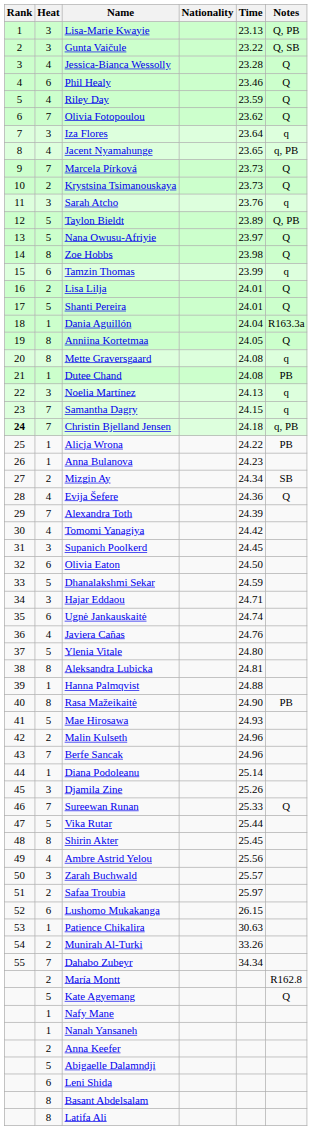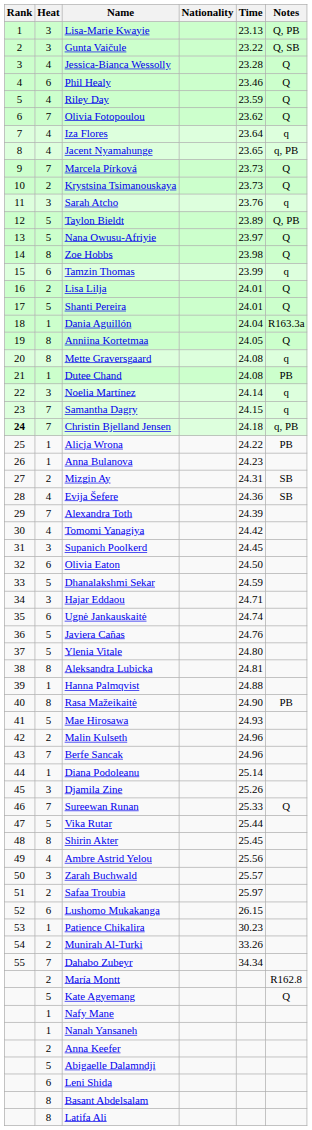 <table class="wikitable sortable" style="text-align:center">
 <tr>
 <th>Rank</th>
 <th>Heat</th>
 <th>Name</th>
 <th>Nationality</th>
 <th>Time</th>
 <th>Notes</th>
 </tr>
 <tr bgcolor=ccffcc>
 <td>1</td>
 <td>3</td>
 <td align=left><a href='#'>Lisa-Marie Kwayie</a></td>
 <td align=left></td>
 <td>23.13</td>
 <td>Q, PB</td>
 </tr>
 <tr bgcolor=ccffcc>
 <td>2</td>
 <td>3</td>
 <td align=left><a href='#'>Gunta Vaičule</a></td>
 <td align=left></td>
 <td>23.22</td>
 <td>Q, SB</td>
 </tr>
 <tr bgcolor=ccffcc>
 <td>3</td>
 <td>4</td>
 <td align=left><a href='#'>Jessica-Bianca Wessolly</a></td>
 <td align=left></td>
 <td>23.28</td>
 <td>Q</td>
 </tr>
 <tr bgcolor=ccffcc>
 <td>4</td>
 <td>6</td>
 <td align=left><a href='#'>Phil Healy</a></td>
 <td align=left></td>
 <td>23.46</td>
 <td>Q</td>
 </tr>
 <tr bgcolor=ccffcc>
 <td>5</td>
 <td>4</td>
 <td align=left><a href='#'>Riley Day</a></td>
 <td align=left></td>
 <td>23.59</td>
 <td>Q</td>
 </tr>
 <tr bgcolor=ccffcc>
 <td>6</td>
 <td>7</td>
 <td align=left><a href='#'>Olivia Fotopoulou</a></td>
 <td align=left></td>
 <td>23.62</td>
 <td>Q</td>
 </tr>
 <tr bgcolor=ddffdd>
 <td>7</td>
-<td>3</td>
+<td>4</td>
 <td align=left><a href='#'>Iza Flores</a></td>
 <td align=left></td>
 <td>23.64</td>
 <td>q</td>
 </tr>
 <tr bgcolor=ddffdd>
 <td>8</td>
 <td>4</td>
 <td align=left><a href='#'>Jacent Nyamahunge</a></td>
 <td align=left></td>
 <td>23.65</td>
 <td>q, PB</td>
 </tr>
 <tr bgcolor=ccffcc>
 <td>9</td>
 <td>7</td>
 <td align=left><a href='#'>Marcela Pírková</a></td>
 <td align=left></td>
 <td>23.73</td>
 <td>Q</td>
 </tr>
 <tr bgcolor=ccffcc>
 <td>10</td>
 <td>2</td>
 <td align=left><a href='#'>Krystsina Tsimanouskaya</a></td>
 <td align=left></td>
 <td>23.73</td>
 <td>Q</td>
 </tr>
 <tr bgcolor=ddffdd>
 <td>11</td>
 <td>3</td>
 <td align=left><a href='#'>Sarah Atcho</a></td>
 <td align=left></td>
 <td>23.76</td>
 <td>q</td>
 </tr>
 <tr bgcolor=ccffcc>
 <td>12</td>
 <td>5</td>
 <td align=left><a href='#'>Taylon Bieldt</a></td>
 <td align=left></td>
 <td>23.89</td>
 <td>Q, PB</td>
 </tr>
 <tr bgcolor=ccffcc>
 <td>13</td>
 <td>5</td>
 <td align=left><a href='#'>Nana Owusu-Afriyie</a></td>
 <td align=left></td>
 <td>23.97</td>
 <td>Q</td>
 </tr>
 <tr bgcolor=ccffcc>
 <td>14</td>
 <td>8</td>
 <td align=left><a href='#'>Zoe Hobbs</a></td>
 <td align=left></td>
 <td>23.98</td>
 <td>Q</td>
 </tr>
 <tr bgcolor=ddffdd>
 <td>15</td>
 <td>6</td>
 <td align=left><a href='#'>Tamzin Thomas</a></td>
 <td align=left></td>
 <td>23.99</td>
 <td>q</td>
 </tr>
 <tr bgcolor=ccffcc>
 <td>16</td>
 <td>2</td>
 <td align=left><a href='#'>Lisa Lilja</a></td>
 <td align=left></td>
 <td>24.01</td>
 <td>Q</td>
 </tr>
 <tr bgcolor=ccffcc>
 <td>17</td>
 <td>5</td>
 <td align=left><a href='#'>Shanti Pereira</a></td>
 <td align=left></td>
 <td>24.01</td>
 <td>Q</td>
 </tr>
 <tr bgcolor=ccffcc>
 <td>18</td>
 <td>1</td>
 <td align=left><a href='#'>Dania Aguillón</a></td>
 <td align=left></td>
 <td>24.04</td>
 <td>R163.3a</td>
 </tr>
 <tr bgcolor=ccffcc>
 <td>19</td>
 <td>8</td>
 <td align=left><a href='#'>Anniina Kortetmaa</a></td>
 <td align=left></td>
 <td>24.05</td>
 <td>Q</td>
 </tr>
 <tr bgcolor=ddffdd>
 <td>20</td>
 <td>8</td>
 <td align=left><a href='#'>Mette Graversgaard</a></td>
 <td align=left></td>
 <td>24.08</td>
 <td>q</td>
 </tr>
 <tr bgcolor=ccffcc>
 <td>21</td>
 <td>1</td>
 <td align=left><a href='#'>Dutee Chand</a></td>
 <td align=left></td>
 <td>24.08</td>
 <td>PB</td>
 </tr>
 <tr bgcolor=ddffdd>
 <td>22</td>
 <td>3</td>
 <td align=left><a href='#'>Noelia Martínez</a></td>
 <td align=left></td>
-<td>24.13</td>
+<td>24.14</td>
 <td>q</td>
 </tr>
 <tr bgcolor=ddffdd>
 <td>23</td>
 <td>7</td>
 <td align=left><a href='#'>Samantha Dagry</a></td>
 <td align=left></td>
 <td>24.15</td>
 <td>q</td>
 </tr>
 <tr bgcolor=ddffdd>
 <td><strong>24</strong></td>
 <td>7</td>
 <td align=left><a href='#'>Christin Bjelland Jensen</a></td>
 <td align=left></td>
 <td>24.18</td>
 <td>q, PB</td>
 </tr>
 <tr>
 <td>25</td>
 <td>1</td>
 <td align=left><a href='#'>Alicja Wrona</a></td>
 <td align=left></td>
 <td>24.22</td>
 <td>PB</td>
 </tr>
 <tr>
 <td>26</td>
 <td>1</td>
 <td align=left><a href='#'>Anna Bulanova</a></td>
 <td align=left></td>
 <td>24.23</td>
 <td></td>
 </tr>
 <tr>
 <td>27</td>
 <td>2</td>
 <td align=left><a href='#'>Mizgin Ay</a></td>
 <td align=left></td>
-<td>24.34</td>
+<td>24.31</td>
 <td>SB</td>
 </tr>
 <tr>
 <td>28</td>
 <td>4</td>
 <td align=left><a href='#'>Evija Šefere</a></td>
 <td align=left></td>
 <td>24.36</td>
-<td>Q</td>
+<td>SB</td>
 </tr>
 <tr>
 <td>29</td>
 <td>7</td>
 <td align=left><a href='#'>Alexandra Toth</a></td>
 <td align=left></td>
 <td>24.39</td>
 <td></td>
 </tr>
 <tr>
 <td>30</td>
 <td>4</td>
 <td align=left><a href='#'>Tomomi Yanagiya</a></td>
 <td align=left></td>
 <td>24.42</td>
 <td></td>
 </tr>
 <tr>
 <td>31</td>
 <td>3</td>
 <td align=left><a href='#'>Supanich Poolkerd</a></td>
 <td align=left></td>
 <td>24.45</td>
 <td></td>
 </tr>
 <tr>
 <td>32</td>
 <td>6</td>
 <td align=left><a href='#'>Olivia Eaton</a></td>
 <td align=left></td>
 <td>24.50</td>
 <td></td>
 </tr>
 <tr>
 <td>33</td>
 <td>5</td>
 <td align=left><a href='#'>Dhanalakshmi Sekar</a></td>
 <td align=left></td>
 <td>24.59</td>
 <td></td>
 </tr>
 <tr>
 <td>34</td>
 <td>3</td>
 <td align=left><a href='#'>Hajar Eddaou</a></td>
 <td align=left></td>
 <td>24.71</td>
 <td></td>
 </tr>
 <tr>
 <td>35</td>
 <td>6</td>
 <td align=left><a href='#'>Ugnė Jankauskaitė</a></td>
 <td align=left></td>
 <td>24.74</td>
 <td></td>
 </tr>
 <tr>
 <td>36</td>
-<td>4</td>
+<td>5</td>
 <td align=left><a href='#'>Javiera Cañas</a></td>
 <td align=left></td>
 <td>24.76</td>
 <td></td>
 </tr>
 <tr>
 <td>37</td>
 <td>5</td>
 <td align=left><a href='#'>Ylenia Vitale</a></td>
 <td align=left></td>
 <td>24.80</td>
 <td></td>
 </tr>
 <tr>
 <td>38</td>
 <td>8</td>
 <td align=left><a href='#'>Aleksandra Lubicka</a></td>
 <td align=left></td>
 <td>24.81</td>
 <td></td>
 </tr>
 <tr>
 <td>39</td>
 <td>1</td>
 <td align=left><a href='#'>Hanna Palmqvist</a></td>
 <td align=left></td>
 <td>24.88</td>
 <td></td>
 </tr>
 <tr>
 <td>40</td>
 <td>8</td>
 <td align=left><a href='#'>Rasa Mažeikaitė</a></td>
 <td align=left></td>
 <td>24.90</td>
 <td>PB</td>
 </tr>
 <tr>
 <td>41</td>
 <td>5</td>
 <td align=left><a href='#'>Mae Hirosawa</a></td>
 <td align=left></td>
 <td>24.93</td>
 <td></td>
 </tr>
 <tr>
 <td>42</td>
 <td>2</td>
 <td align=left><a href='#'>Malin Kulseth</a></td>
 <td align=left></td>
 <td>24.96</td>
 <td></td>
 </tr>
 <tr>
 <td>43</td>
 <td>7</td>
 <td align=left><a href='#'>Berfe Sancak</a></td>
 <td align=left></td>
 <td>24.96</td>
 <td></td>
 </tr>
 <tr>
 <td>44</td>
 <td>1</td>
 <td align=left><a href='#'>Diana Podoleanu</a></td>
 <td align=left></td>
 <td>25.14</td>
 <td></td>
 </tr>
 <tr>
 <td>45</td>
 <td>3</td>
 <td align=left><a href='#'>Djamila Zine</a></td>
 <td align=left></td>
 <td>25.26</td>
 <td></td>
 </tr>
 <tr>
 <td>46</td>
 <td>7</td>
 <td align=left><a href='#'>Sureewan Runan</a></td>
 <td align=left></td>
 <td>25.33</td>
 <td>Q</td>
 </tr>
 <tr>
 <td>47</td>
 <td>5</td>
 <td align=left><a href='#'>Vika Rutar</a></td>
 <td align=left></td>
 <td>25.44</td>
 <td></td>
 </tr>
 <tr>
 <td>48</td>
 <td>8</td>
 <td align=left><a href='#'>Shirin Akter</a></td>
 <td align=left></td>
 <td>25.45</td>
 <td></td>
 </tr>
 <tr>
 <td>49</td>
 <td>4</td>
 <td align=left><a href='#'>Ambre Astrid Yelou</a></td>
 <td align=left></td>
 <td>25.56</td>
 <td></td>
 </tr>
 <tr>
 <td>50</td>
 <td>3</td>
 <td align=left><a href='#'>Zarah Buchwald</a></td>
 <td align=left></td>
 <td>25.57</td>
 <td></td>
 </tr>
 <tr>
 <td>51</td>
 <td>2</td>
 <td align=left><a href='#'>Safaa Troubia</a></td>
 <td align=left></td>
 <td>25.97</td>
 <td></td>
 </tr>
 <tr>
 <td>52</td>
 <td>6</td>
 <td align=left><a href='#'>Lushomo Mukakanga</a></td>
 <td align=left></td>
 <td>26.15</td>
 <td></td>
 </tr>
 <tr>
 <td>53</td>
 <td>1</td>
 <td align=left><a href='#'>Patience Chikalira</a></td>
 <td align=left></td>
-<td>30.63</td>
+<td>30.23</td>
 <td></td>
 </tr>
 <tr>
 <td>54</td>
 <td>2</td>
 <td align=left><a href='#'>Munirah Al-Turki</a></td>
 <td align=left></td>
 <td>33.26</td>
 <td></td>
 </tr>
 <tr>
 <td>55</td>
 <td>7</td>
 <td align=left><a href='#'>Dahabo Zubeyr</a></td>
 <td align=left></td>
 <td>34.34</td>
 <td></td>
 </tr>
 <tr>
 <td></td>
 <td>2</td>
 <td align=left><a href='#'>María Montt</a></td>
 <td align=left></td>
 <td></td>
 <td>R162.8</td>
 </tr>
 <tr>
 <td></td>
 <td>5</td>
 <td align=left><a href='#'>Kate Agyemang</a></td>
 <td align=left></td>
 <td></td>
 <td>Q</td>
 </tr>
 <tr>
 <td></td>
 <td>1</td>
 <td align=left><a href='#'>Nafy Mane</a></td>
 <td align=left></td>
 <td></td>
 <td></td>
 </tr>
 <tr>
 <td></td>
 <td>1</td>
 <td align=left><a href='#'>Nanah Yansaneh</a></td>
 <td align=left></td>
 <td></td>
 <td></td>
 </tr>
 <tr>
 <td></td>
 <td>2</td>
 <td align=left><a href='#'>Anna Keefer</a></td>
 <td align=left></td>
 <td></td>
 <td></td>
 </tr>
 <tr>
 <td></td>
 <td>5</td>
 <td align=left><a href='#'>Abigaelle Dalamndji</a></td>
 <td align=left></td>
 <td></td>
 <td></td>
 </tr>
 <tr>
 <td></td>
 <td>6</td>
 <td align=left><a href='#'>Leni Shida</a></td>
 <td align=left></td>
 <td></td>
 <td></td>
 </tr>
 <tr>
 <td></td>
 <td>8</td>
 <td align=left><a href='#'>Basant Abdelsalam</a></td>
 <td align=left></td>
 <td></td>
 <td></td>
 </tr>
 <tr>
 <td></td>
 <td>8</td>
 <td align=left><a href='#'>Latifa Ali</a></td>
 <td align=left></td>
 <td></td>
 <td></td>
 </tr>
 </table>
